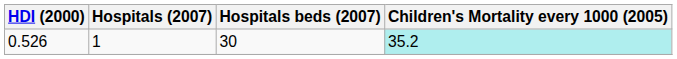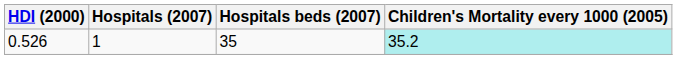 <table class="wikitable" border="1">
 <tr>
 <th><a href='#'>HDI</a> (2000)</th>
 <th>Hospitals (2007)</th>
 <th>Hospitals beds (2007)</th>
 <th>Children's Mortality every 1000 (2005)</th>
 </tr>
 <tr>
 <td>0.526</td>
 <td>1</td>
-<td>30</td>
+<td>35</td>
 <td style="background: paleturquoise;">35.2</td>
 </tr>
 <tr>
 </tr>
 </table>
